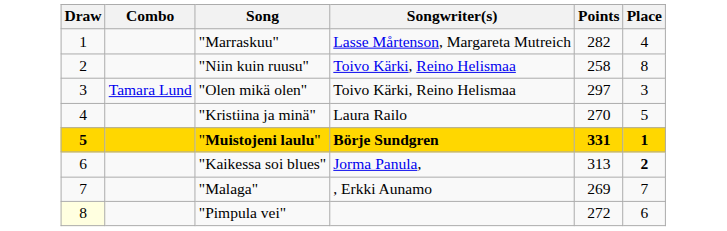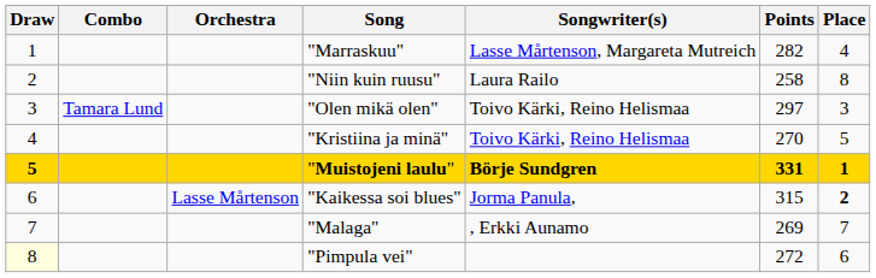 <table class="sortable wikitable" style="margin: 1em auto 1em auto">
 <tr>
 <th>Draw</th>
 <th>Combo</th>
+<th>Orchestra</th>
 <th>Song</th>
 <th>Songwriter(s)</th>
 <th>Points</th>
 <th>Place</th>
 </tr>
 <tr>
 <td align="center">1</td>
+<td></td>
 <td></td>
 <td>"Marraskuu"</td>
 <td><a href='#'>Lasse Mårtenson</a>, Margareta Mutreich</td>
 <td align="center">282</td>
 <td align="center">4</td>
 </tr>
 <tr>
 <td align="center">2</td>
 <td></td>
+<td></td>
 <td>"Niin kuin ruusu"</td>
-<td><a href='#'>Toivo Kärki</a>, <a href='#'>Reino Helismaa</a></td>
+<td>Laura Railo</td>
 <td align="center">258</td>
 <td align="center">8</td>
 </tr>
 <tr>
 <td align="center">3</td>
 <td><a href='#'>Tamara Lund</a></td>
+<td></td>
 <td>"Olen mikä olen"</td>
 <td>Toivo Kärki, Reino Helismaa</td>
 <td align="center">297</td>
 <td align="center">3</td>
 </tr>
 <tr>
 <td align="center">4</td>
 <td></td>
+<td></td>
 <td>"Kristiina ja minä"</td>
-<td>Laura Railo</td>
+<td><a href='#'>Toivo Kärki</a>, <a href='#'>Reino Helismaa</a></td>
 <td align="center">270</td>
 <td align="center">5</td>
 </tr>
 <tr bgcolor="gold">
 <td align="center"><strong>5</strong></td>
+<td><strong></strong></td>
 <td><strong></strong></td>
 <td>"<strong>Muistojeni laulu</strong>"</td>
 <td><strong>Börje Sundgren</strong></td>
 <td align="center"><strong>331</strong></td>
 <td align="center"><strong>1</strong></td>
 </tr>
 <tr>
 <td align="center">6</td>
 <td></td>
+<td><a href='#'>Lasse Mårtenson</a></td>
 <td>"Kaikessa soi blues"</td>
 <td><a href='#'>Jorma Panula</a>, </td>
-<td align="center">313</td>
+<td align="center">315</td>
 <td align="center"><strong>2</strong></td>
 </tr>
 <tr>
 <td align="center">7</td>
+<td></td>
 <td></td>
 <td>"Malaga"</td>
 <td>, Erkki Aunamo</td>
 <td align="center">269</td>
 <td align="center">7</td>
 </tr>
 <tr>
 <td align="center" style="background: lightyellow;">8</td>
 <td></td>
+<td></td>
 <td>"Pimpula vei"</td>
 <td></td>
 <td align="center">272</td>
 <td align="center">6</td>
 </tr>
 </table>
